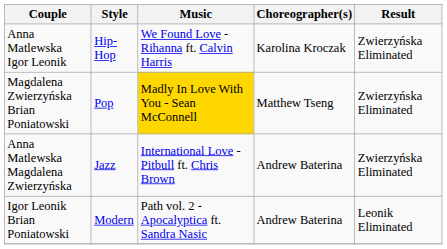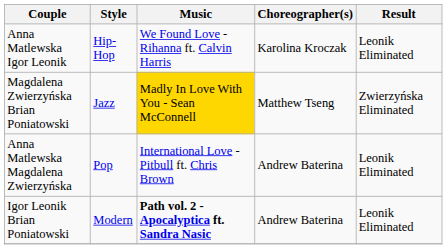 <table class="wikitable" style="width:90%;">
 <tr>
 <th>Couple</th>
 <th>Style</th>
 <th>Music</th>
 <th>Choreographer(s)</th>
 <th>Result</th>
 </tr>
 <tr>
 <td>Anna Matlewska<br>Igor Leonik</td>
 <td><a href='#'>Hip-Hop</a></td>
 <td><a href='#'>We Found Love</a> - <a href='#'>Rihanna</a> ft. <a href='#'>Calvin Harris</a></td>
 <td>Karolina Kroczak</td>
-<td>Zwierzyńska Eliminated</td>
+<td>Leonik Eliminated</td>
 </tr>
 <tr>
 <td>Magdalena Zwierzyńska<br>Brian Poniatowski</td>
-<td><a href='#'>Pop</a></td>
+<td><a href='#'>Jazz</a></td>
 <td style="background: gold;">Madly In Love With You - Sean McConnell</td>
 <td>Matthew Tseng</td>
 <td>Zwierzyńska Eliminated</td>
 </tr>
 <tr>
 <td>Anna Matlewska<br>Magdalena Zwierzyńska</td>
-<td><a href='#'>Jazz</a></td>
+<td><a href='#'>Pop</a></td>
 <td><a href='#'>International Love</a> - <a href='#'>Pitbull</a> ft. <a href='#'>Chris Brown</a></td>
 <td>Andrew Baterina</td>
-<td>Zwierzyńska Eliminated</td>
+<td>Leonik Eliminated</td>
 </tr>
 <tr>
 <td>Igor Leonik<br>Brian Poniatowski</td>
 <td><a href='#'>Modern</a></td>
-<td>Path vol. 2 - <a href='#'>Apocalyptica</a> ft. <a href='#'>Sandra Nasic</a></td>
+<td><strong>Path vol. 2 - <a href='#'>Apocalyptica</a> ft. <a href='#'>Sandra Nasic</a></strong></td>
 <td>Andrew Baterina</td>
 <td>Leonik Eliminated</td>
 </tr>
 <tr>
 </tr>
 </table>
